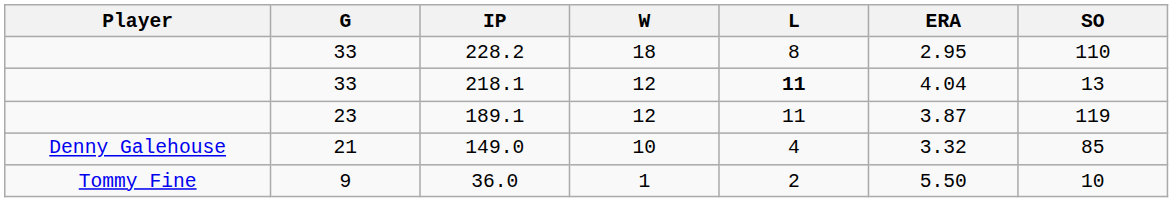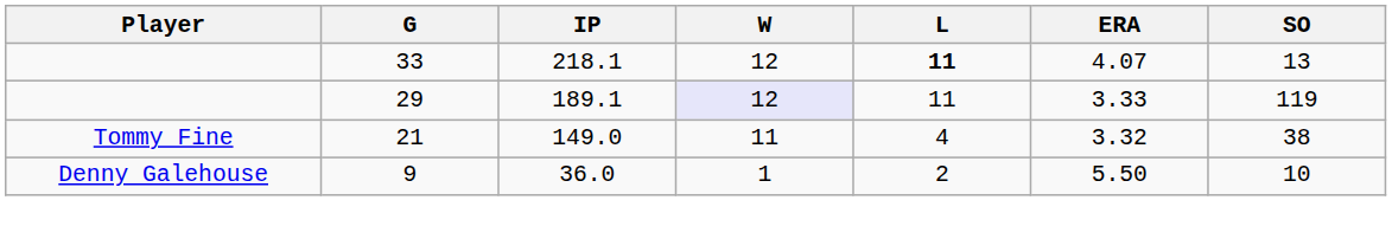 <table class="wikitable sortable">
 <tr>
 <th bgcolor="#DDDDFF" width="16%">Player</th>
 <th bgcolor="#DDDDFF" width="9%">G</th>
 <th bgcolor="#DDDDFF" width="9%">IP</th>
 <th bgcolor="#DDDDFF" width="9%">W</th>
 <th bgcolor="#DDDDFF" width="9%">L</th>
 <th bgcolor="#DDDDFF" width="9%">ERA</th>
 <th bgcolor="#DDDDFF" width="9%">SO</th>
 </tr>
 <tr align="center">
 <td></td>
 <td>33</td>
-<td>228.2</td>
-<td>18</td>
-<td>8</td>
-<td>2.95</td>
-<td>110</td>
-</tr>
-<tr align="center">
-<td></td>
-<td>33</td>
 <td>218.1</td>
 <td>12</td>
 <td><strong>11</strong></td>
-<td>4.04</td>
+<td>4.07</td>
 <td>13</td>
 </tr>
 <tr align="center">
 <td></td>
-<td>23</td>
+<td>29</td>
 <td>189.1</td>
-<td>12</td>
+<td style="background: lavender;">12</td>
 <td>11</td>
-<td>3.87</td>
+<td>3.33</td>
 <td>119</td>
 </tr>
 <tr align="center">
-<td><a href='#'>Denny Galehouse</a></td>
+<td><a href='#'>Tommy Fine</a></td>
 <td>21</td>
 <td>149.0</td>
-<td>10</td>
+<td>11</td>
 <td>4</td>
 <td>3.32</td>
-<td>85</td>
+<td>38</td>
 </tr>
 <tr align="center">
-<td><a href='#'>Tommy Fine</a></td>
+<td><a href='#'>Denny Galehouse</a></td>
 <td>9</td>
 <td>36.0</td>
 <td>1</td>
 <td>2</td>
 <td>5.50</td>
 <td>10</td>
 </tr>
 </table>
